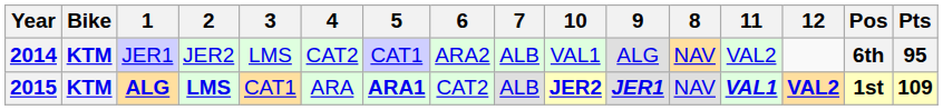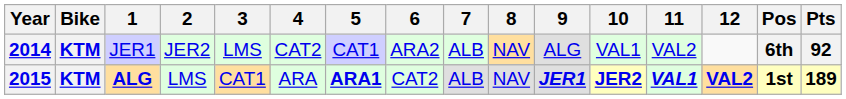 <table class="wikitable" style="text-align:center;">
 <tr>
 <th>Year</th>
 <th>Bike</th>
 <th>1</th>
 <th>2</th>
 <th>3</th>
 <th>4</th>
 <th>5</th>
 <th>6</th>
 <th>7</th>
+<th>8</th>
+<th>9</th>
 <th>10</th>
-<th>9</th>
-<th>8</th>
 <th>11</th>
 <th>12</th>
 <th>Pos</th>
 <th>Pts</th>
 </tr>
 <tr>
 <th><a href='#'>2014</a></th>
 <th><a href='#'>KTM</a></th>
 <td style="background:#cfcfff;"><a href='#'>JER1</a><br></td>
 <td style="background:#dfffdf;"><a href='#'>JER2</a><br></td>
 <td style="background:#dfffdf;"><a href='#'>LMS</a><br></td>
 <td style="background:#DFFFDF;"><a href='#'>CAT2</a><br></td>
 <td style="background:#cfcfff;"><a href='#'>CAT1</a><br></td>
 <td style="background:#DFFFDF;"><a href='#'>ARA2</a><br></td>
 <td style="background:#dfffdf;"><a href='#'>ALB</a><br></td>
+<td style="background:#ffdf9f;"><a href='#'>NAV</a><br></td>
+<td style="background:#dfdfdf;"><a href='#'>ALG</a><br></td>
 <td style="background:#dfffdf;"><a href='#'>VAL1</a><br></td>
-<td style="background:#dfdfdf;"><a href='#'>ALG</a><br></td>
-<td style="background:#ffdf9f;"><a href='#'>NAV</a><br></td>
 <td style="background:#dfffdf;"><a href='#'>VAL2</a><br></td>
 <td></td>
 <th>6th</th>
-<th>95</th>
+<th>92</th>
 </tr>
 <tr>
 <th><a href='#'>2015</a></th>
 <th><a href='#'>KTM</a></th>
 <td style="background:#FFDF9F;"><strong><a href='#'>ALG</a></strong><br></td>
-<td style="background:#DFFFDF;"><strong><a href='#'>LMS</a><br></strong></td>
+<td style="background:#DFFFDF;"><a href='#'>LMS</a><br></td>
 <td style="background:#FFDF9F;"><a href='#'>CAT1</a><br></td>
 <td style="background:#dfffdf;"><a href='#'>ARA</a><br></td>
 <td style="background:#DFFFDF;"><strong><a href='#'>ARA1</a><br></strong></td>
 <td style="background:#dfffdf;"><a href='#'>CAT2</a><br></td>
 <td style="background:#DFDFDF;"><a href='#'>ALB</a><br></td>
+<td style="background:#DFDFDF;"><a href='#'>NAV</a><br></td>
+<td style="background:#DFDFDF;"><strong><em><a href='#'>JER1</a></em></strong><br></td>
 <td style="background:#FFFFBF;"><strong><a href='#'>JER2</a></strong><br></td>
-<td style="background:#DFDFDF;"><strong><em><a href='#'>JER1</a></em></strong><br></td>
-<td style="background:#DFDFDF;"><a href='#'>NAV</a><br></td>
 <td style="background:#DFFFDF;"><strong><em><a href='#'>VAL1</a></em></strong><br></td>
 <td style="background:#FFDF9F;"><strong><a href='#'>VAL2</a></strong><br></td>
 <th style="background:#FFFFBF;">1st</th>
-<th style="background:#FFFFBF;">109</th>
+<th style="background:#FFFFBF;">189</th>
 </tr>
 </table>
